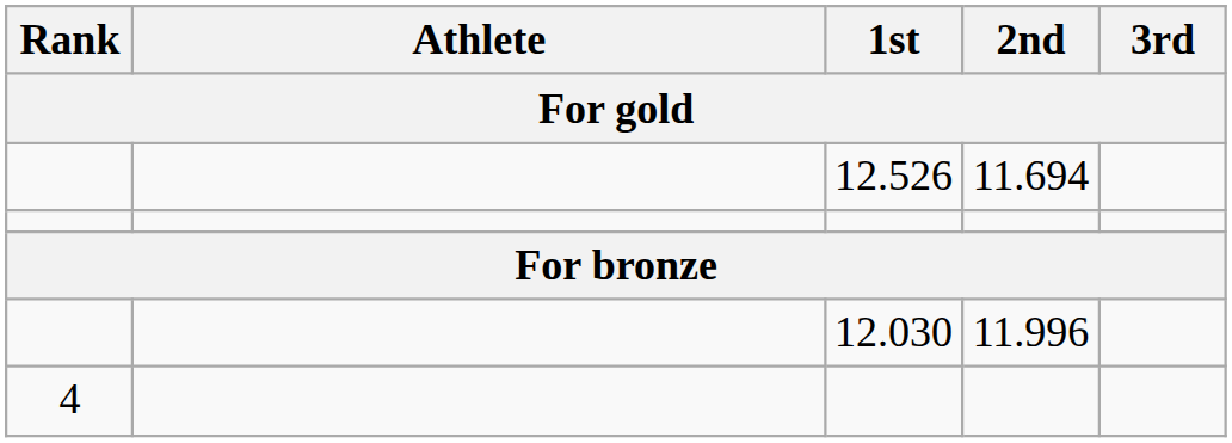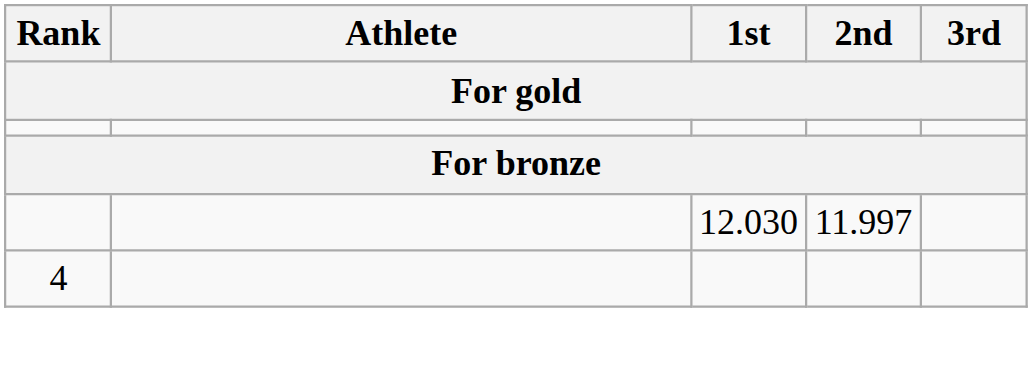 <table class=wikitable style="text-align:center">
 <tr>
 <th width=40>Rank</th>
 <th width=250>Athlete</th>
 <th width=40>1st</th>
 <th width=40>2nd</th>
 <th width=40>3rd</th>
 </tr>
 <tr>
 <th colspan=5>For gold</th>
-</tr>
-<tr>
-<td></td>
-<td align=left></td>
-<td>12.526</td>
-<td>11.694</td>
-<td></td>
 </tr>
 <tr>
 <td></td>
 <td align=left></td>
 <td></td>
 <td></td>
 <td></td>
 </tr>
 <tr>
 <th colspan=5>For bronze</th>
 </tr>
 <tr>
 <td></td>
 <td align=left></td>
 <td>12.030</td>
-<td>11.996</td>
+<td>11.997</td>
 <td></td>
 </tr>
 <tr>
 <td>4</td>
 <td align=left></td>
 <td></td>
 <td></td>
 <td></td>
 </tr>
 </table>
